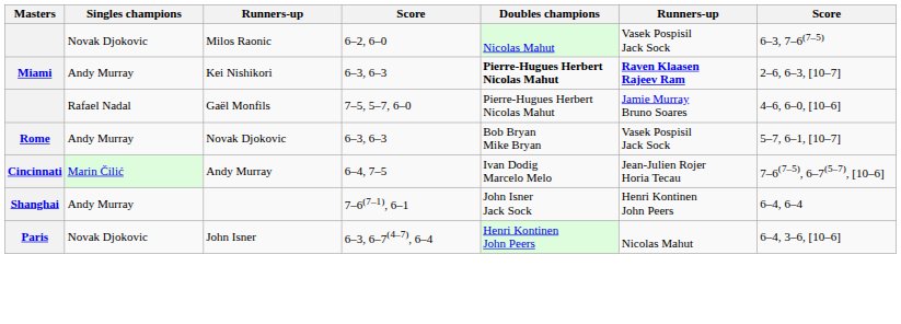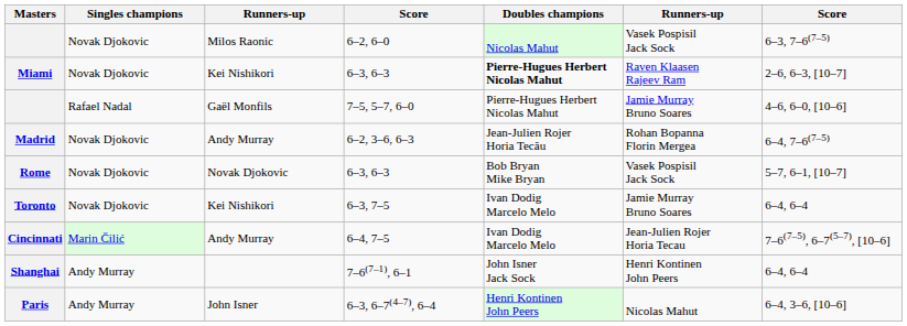 <table class="wikitable plainrowheaders">
 <tr>
 <th scope="col">Masters</th>
 <th scope="col" style="width:11em">Singles champions</th>
 <th scope="col" style="width:11em">Runners-up</th>
 <th scope="col" style="width:11em">Score</th>
 <th scope="col" style="width:11em">Doubles champions</th>
 <th scope="col" style="width:11em">Runners-up</th>
 <th scope="col" style="width:11em">Score</th>
 </tr>
 <tr>
 <th scope="row"><br></th>
 <td> Novak Djokovic</td>
 <td> Milos Raonic</td>
 <td>6–2, 6–0</td>
 <td style="background-color: #ddfddd"><br> <a href='#'>Nicolas Mahut</a></td>
 <td> Vasek Pospisil <br> Jack Sock</td>
 <td>6–3, 7–6<sup>(7–5)</sup></td>
 </tr>
 <tr>
 <th scope="row"><a href='#'><strong>Miami</strong></a><br></th>
-<td> Andy Murray</td>
+<td> Novak Djokovic</td>
 <td> Kei Nishikori</td>
 <td>6–3, 6–3</td>
 <td><strong> Pierre-Hugues Herbert<br> Nicolas Mahut</strong></td>
-<td><strong> <a href='#'>Raven Klaasen</a> <br> <a href='#'>Rajeev Ram</a></strong></td>
+<td> <a href='#'>Raven Klaasen</a> <br> <a href='#'>Rajeev Ram</a></td>
 <td>2–6, 6–3, [10–7]</td>
 </tr>
 <tr>
 <th scope="row"><br></th>
 <td> Rafael Nadal</td>
 <td> Gaël Monfils</td>
 <td>7–5, 5–7, 6–0</td>
 <td> Pierre-Hugues Herbert<br> Nicolas Mahut</td>
 <td> <a href='#'>Jamie Murray</a> <br> Bruno Soares</td>
 <td>4–6, 6–0, [10–6]</td>
 </tr>
 <tr>
+<th scope="row"><a href='#'><strong>Madrid</strong></a><br></th>
+<td> Novak Djokovic</td>
+<td> Andy Murray</td>
+<td>6–2, 3–6, 6–3</td>
+<td> Jean-Julien Rojer <br>  Horia Tecău</td>
+<td> Rohan Bopanna <br>  Florin Mergea</td>
+<td>6–4, 7–6<sup>(7–5)</sup></td>
+</tr>
+<tr>
 <th scope="row"><a href='#'><strong>Rome</strong></a><br></th>
-<td> Andy Murray</td>
+<td> Novak Djokovic</td>
 <td> Novak Djokovic</td>
 <td>6–3, 6–3</td>
 <td> Bob Bryan<br> Mike Bryan</td>
 <td> Vasek Pospisil <br> Jack Sock</td>
 <td>5–7, 6–1, [10–7]</td>
+</tr>
+<tr>
+<th scope="row"><a href='#'><strong>Toronto</strong></a><br></th>
+<td> Novak Djokovic</td>
+<td> Kei Nishikori</td>
+<td>6–3, 7–5</td>
+<td> Ivan Dodig<br> Marcelo Melo</td>
+<td> Jamie Murray <br> Bruno Soares</td>
+<td>6–4, 6–4</td>
 </tr>
 <tr>
 <th scope="row"><a href='#'><strong>Cincinnati</strong></a><br></th>
 <td style="background-color: #ddfddd"> <a href='#'>Marin Čilić</a></td>
 <td> Andy Murray</td>
 <td>6–4, 7–5</td>
 <td> Ivan Dodig<br> Marcelo Melo</td>
 <td> Jean-Julien Rojer <br> Horia Tecau</td>
 <td>7–6<sup>(7–5)</sup>, 6–7<sup>(5–7)</sup>, [10–6]</td>
 </tr>
 <tr>
 <th scope="row"><a href='#'><strong>Shanghai</strong></a><br></th>
 <td> Andy Murray</td>
 <td></td>
 <td>7–6<sup>(7–1)</sup>, 6–1</td>
 <td> John Isner<br> Jack Sock</td>
 <td> Henri Kontinen<br> John Peers</td>
 <td>6–4, 6–4</td>
 </tr>
 <tr>
 <th scope="row"><a href='#'><strong>Paris</strong></a><br></th>
-<td> Novak Djokovic</td>
+<td> Andy Murray</td>
 <td> John Isner</td>
 <td>6–3, 6–7<sup>(4–7)</sup>, 6–4</td>
 <td style="background-color: #ddfddd"> <a href='#'>Henri Kontinen</a><br> <a href='#'>John Peers</a></td>
 <td><br> Nicolas Mahut</td>
 <td>6–4, 3–6, [10–6]</td>
 </tr>
 </table>
